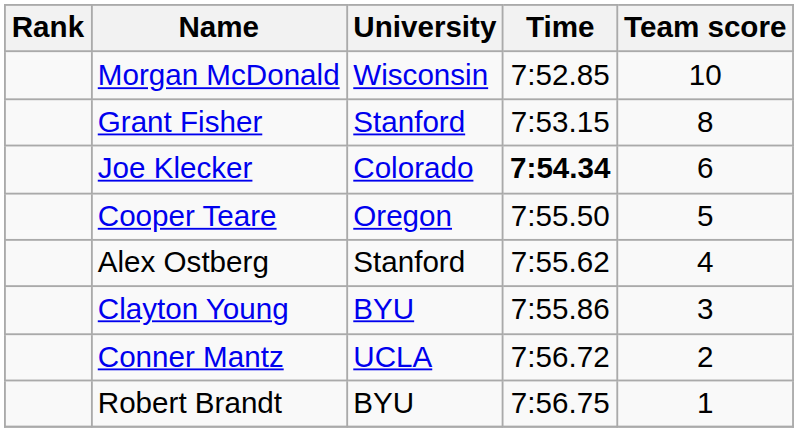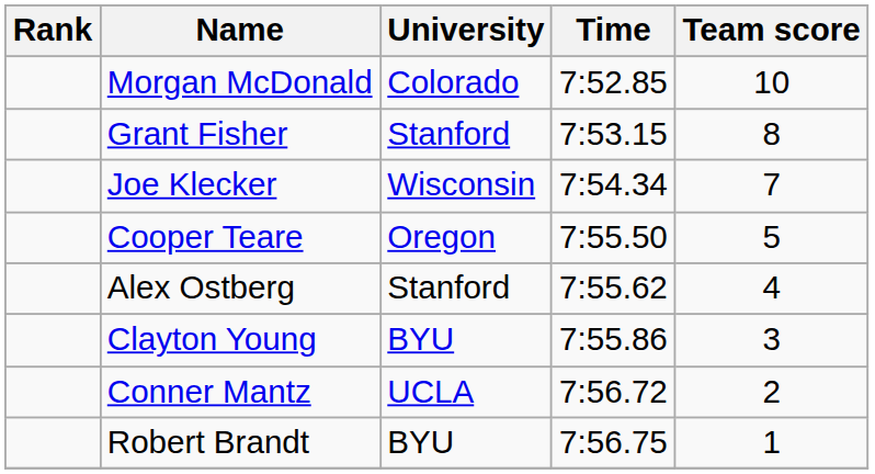 <table class="wikitable sortable" style="text-align:center">
 <tr>
 <th>Rank</th>
 <th>Name</th>
 <th>University</th>
 <th>Time</th>
 <th>Team score</th>
 </tr>
 <tr>
 <td></td>
 <td align=left><a href='#'>Morgan McDonald</a> </td>
-<td align=left><a href='#'>Wisconsin</a></td>
+<td align="left"><a href='#'>Colorado</a></td>
 <td>7:52.85</td>
 <td>10</td>
 </tr>
 <tr>
 <td></td>
 <td align=left><a href='#'>Grant Fisher</a></td>
 <td align=left><a href='#'>Stanford</a></td>
 <td>7:53.15</td>
 <td>8</td>
 </tr>
 <tr>
 <td></td>
 <td align=left><a href='#'>Joe Klecker</a></td>
-<td align="left"><a href='#'>Colorado</a></td>
-<td><strong>7:54.34</strong></td>
-<td>6</td>
+<td align=left><a href='#'>Wisconsin</a></td>
+<td>7:54.34</td>
+<td>7</td>
 </tr>
 <tr>
 <td></td>
 <td align=left><a href='#'>Cooper Teare</a></td>
 <td align="left"><a href='#'>Oregon</a></td>
 <td>7:55.50</td>
 <td>5</td>
 </tr>
 <tr>
 <td></td>
 <td align=left>Alex Ostberg</td>
 <td align=left>Stanford</td>
 <td>7:55.62</td>
 <td>4</td>
 </tr>
 <tr>
 <td></td>
 <td align=left><a href='#'>Clayton Young</a></td>
 <td align="left"><a href='#'>BYU</a></td>
 <td>7:55.86</td>
 <td>3</td>
 </tr>
 <tr>
 <td></td>
 <td align=left><a href='#'>Conner Mantz</a></td>
 <td align=left><a href='#'>UCLA</a></td>
 <td>7:56.72</td>
 <td>2</td>
 </tr>
 <tr>
 <td></td>
 <td align=left>Robert Brandt</td>
 <td align="left">BYU</td>
 <td>7:56.75</td>
 <td>1</td>
 </tr>
 <tr>
 </tr>
 </table>
